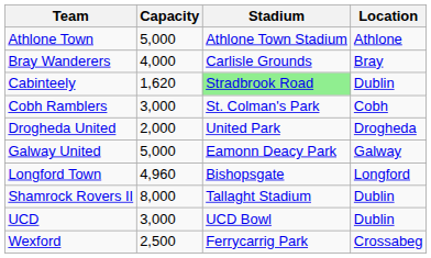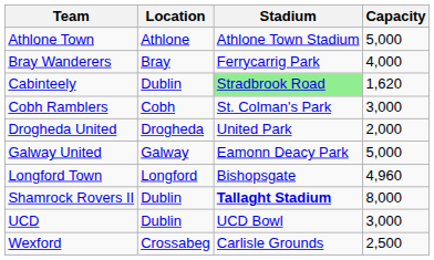 <table class="wikitable sortable">
 <tr>
 <th>Team</th>
+<th>Location</th>
+<th>Stadium</th>
 <th>Capacity</th>
-<th>Stadium</th>
-<th>Location</th>
 </tr>
 <tr>
 <td><a href='#'>Athlone Town</a></td>
+<td><a href='#'>Athlone</a></td>
+<td><a href='#'>Athlone Town Stadium</a></td>
 <td>5,000</td>
-<td><a href='#'>Athlone Town Stadium</a></td>
-<td><a href='#'>Athlone</a></td>
 </tr>
 <tr>
 <td><a href='#'>Bray Wanderers</a></td>
+<td><a href='#'>Bray</a></td>
+<td><a href='#'>Ferrycarrig Park</a></td>
 <td>4,000</td>
-<td><a href='#'>Carlisle Grounds</a></td>
-<td><a href='#'>Bray</a></td>
 </tr>
 <tr>
 <td><a href='#'>Cabinteely</a></td>
+<td><a href='#'>Dublin</a> </td>
+<td style="background: lightgreen;"><a href='#'>Stradbrook Road</a></td>
 <td>1,620</td>
-<td style="background: lightgreen;"><a href='#'>Stradbrook Road</a></td>
-<td><a href='#'>Dublin</a> </td>
 </tr>
 <tr>
 <td><a href='#'>Cobh Ramblers</a></td>
+<td><a href='#'>Cobh</a></td>
+<td><a href='#'>St. Colman's Park</a></td>
 <td>3,000</td>
-<td><a href='#'>St. Colman's Park</a></td>
-<td><a href='#'>Cobh</a></td>
 </tr>
 <tr>
 <td><a href='#'>Drogheda United</a></td>
+<td><a href='#'>Drogheda</a></td>
+<td><a href='#'>United Park</a></td>
 <td>2,000</td>
-<td><a href='#'>United Park</a></td>
-<td><a href='#'>Drogheda</a></td>
 </tr>
 <tr>
 <td><a href='#'>Galway United</a></td>
+<td><a href='#'>Galway</a></td>
+<td><a href='#'>Eamonn Deacy Park</a></td>
 <td>5,000</td>
-<td><a href='#'>Eamonn Deacy Park</a></td>
-<td><a href='#'>Galway</a></td>
 </tr>
 <tr>
 <td><a href='#'>Longford Town</a></td>
+<td><a href='#'>Longford</a></td>
+<td><a href='#'>Bishopsgate</a></td>
 <td>4,960</td>
-<td><a href='#'>Bishopsgate</a></td>
-<td><a href='#'>Longford</a></td>
 </tr>
 <tr>
 <td><a href='#'>Shamrock Rovers II</a></td>
+<td><a href='#'>Dublin</a> </td>
+<td><strong><a href='#'>Tallaght Stadium</a></strong></td>
 <td>8,000</td>
-<td><a href='#'>Tallaght Stadium</a></td>
-<td><a href='#'>Dublin</a> </td>
 </tr>
 <tr>
 <td><a href='#'>UCD</a></td>
+<td><a href='#'>Dublin</a> </td>
+<td><a href='#'>UCD Bowl</a></td>
 <td>3,000</td>
-<td><a href='#'>UCD Bowl</a></td>
-<td><a href='#'>Dublin</a> </td>
 </tr>
 <tr>
 <td><a href='#'>Wexford</a></td>
+<td><a href='#'>Crossabeg</a></td>
+<td><a href='#'>Carlisle Grounds</a></td>
 <td>2,500</td>
-<td><a href='#'>Ferrycarrig Park</a></td>
-<td><a href='#'>Crossabeg</a></td>
 </tr>
 </table>
